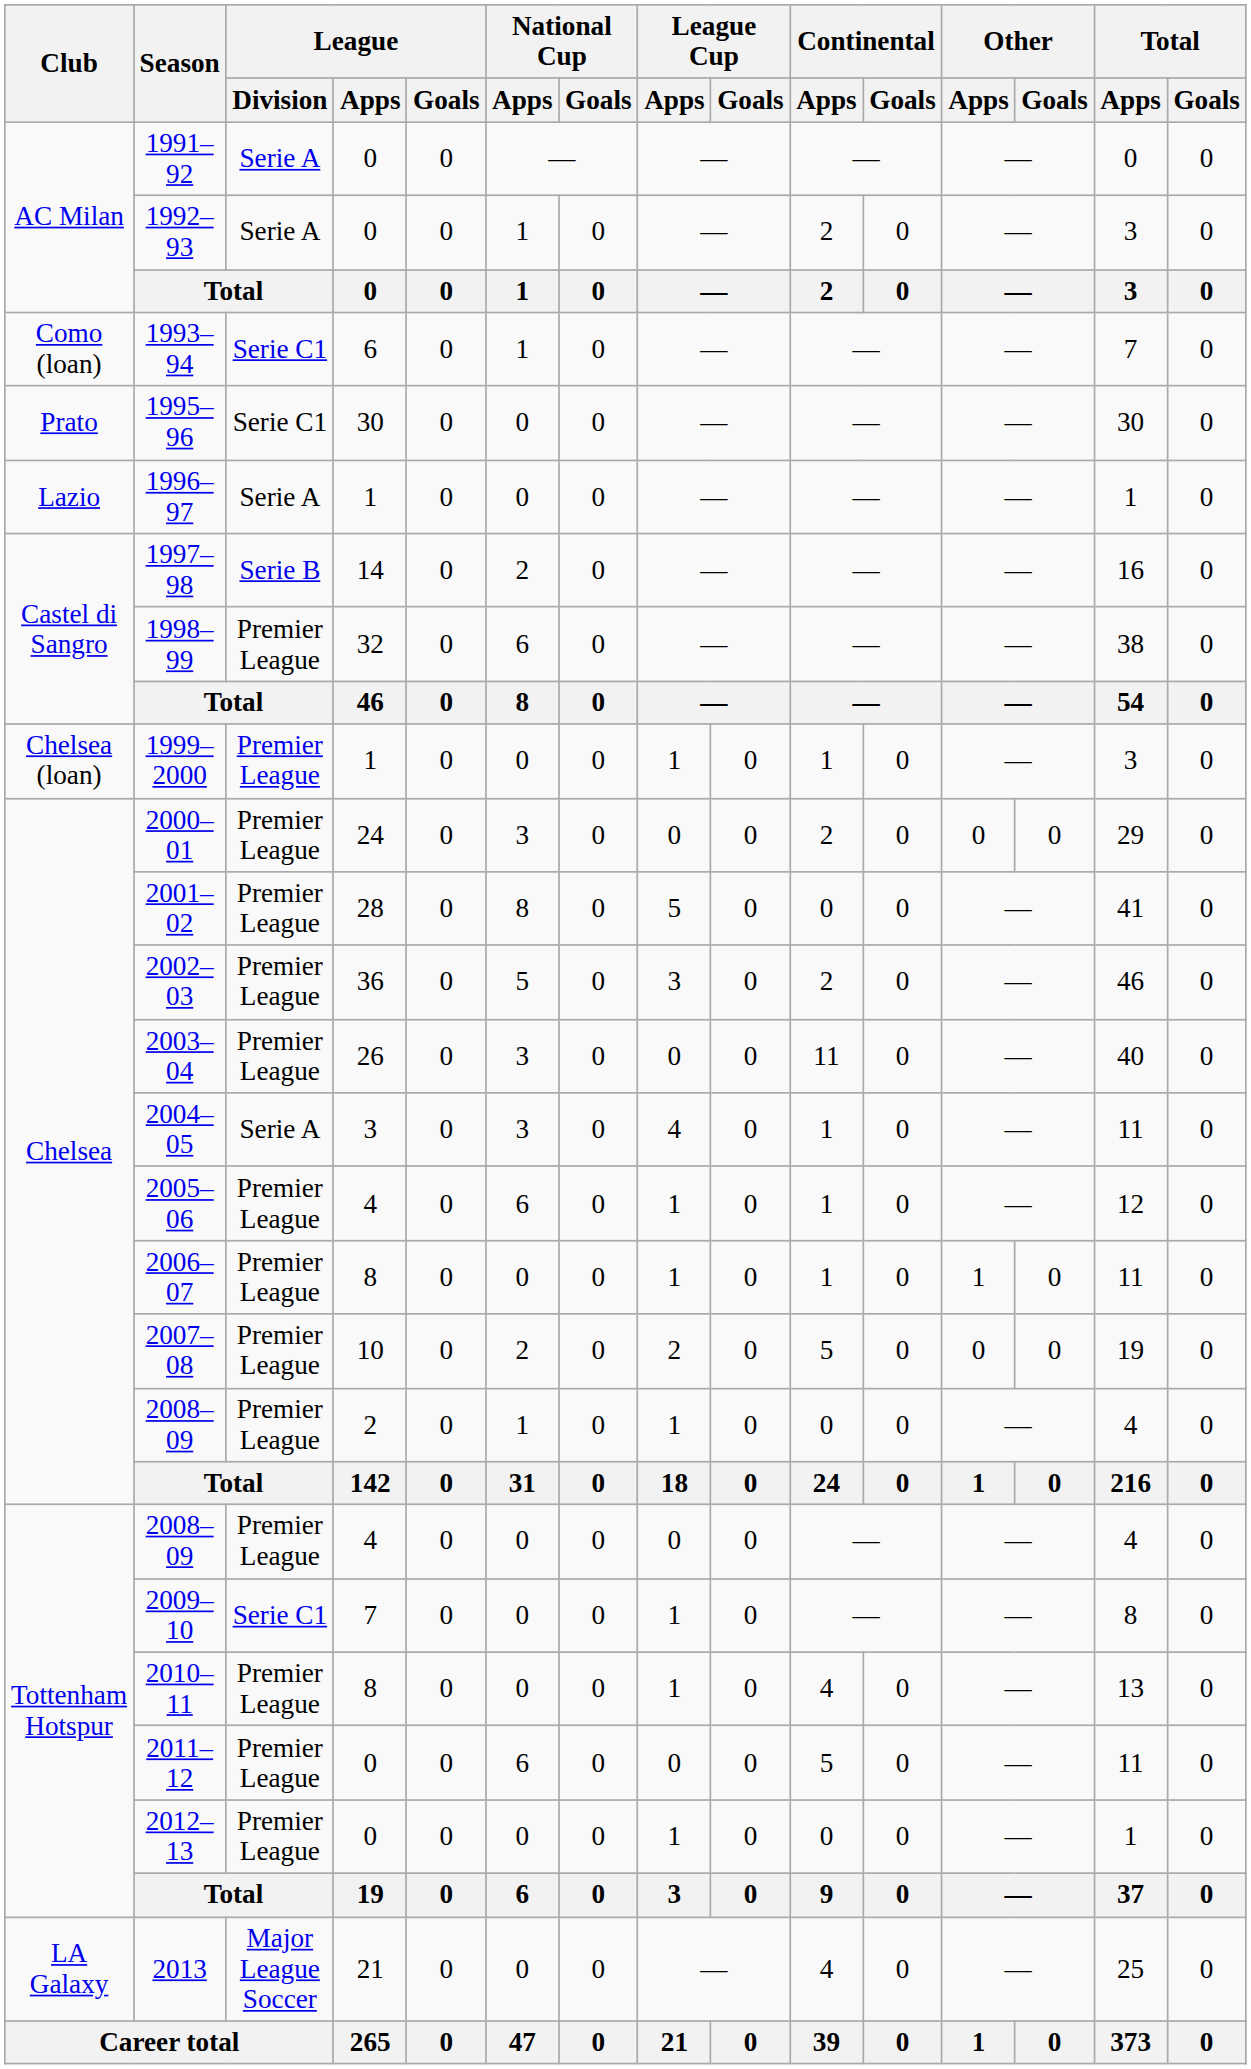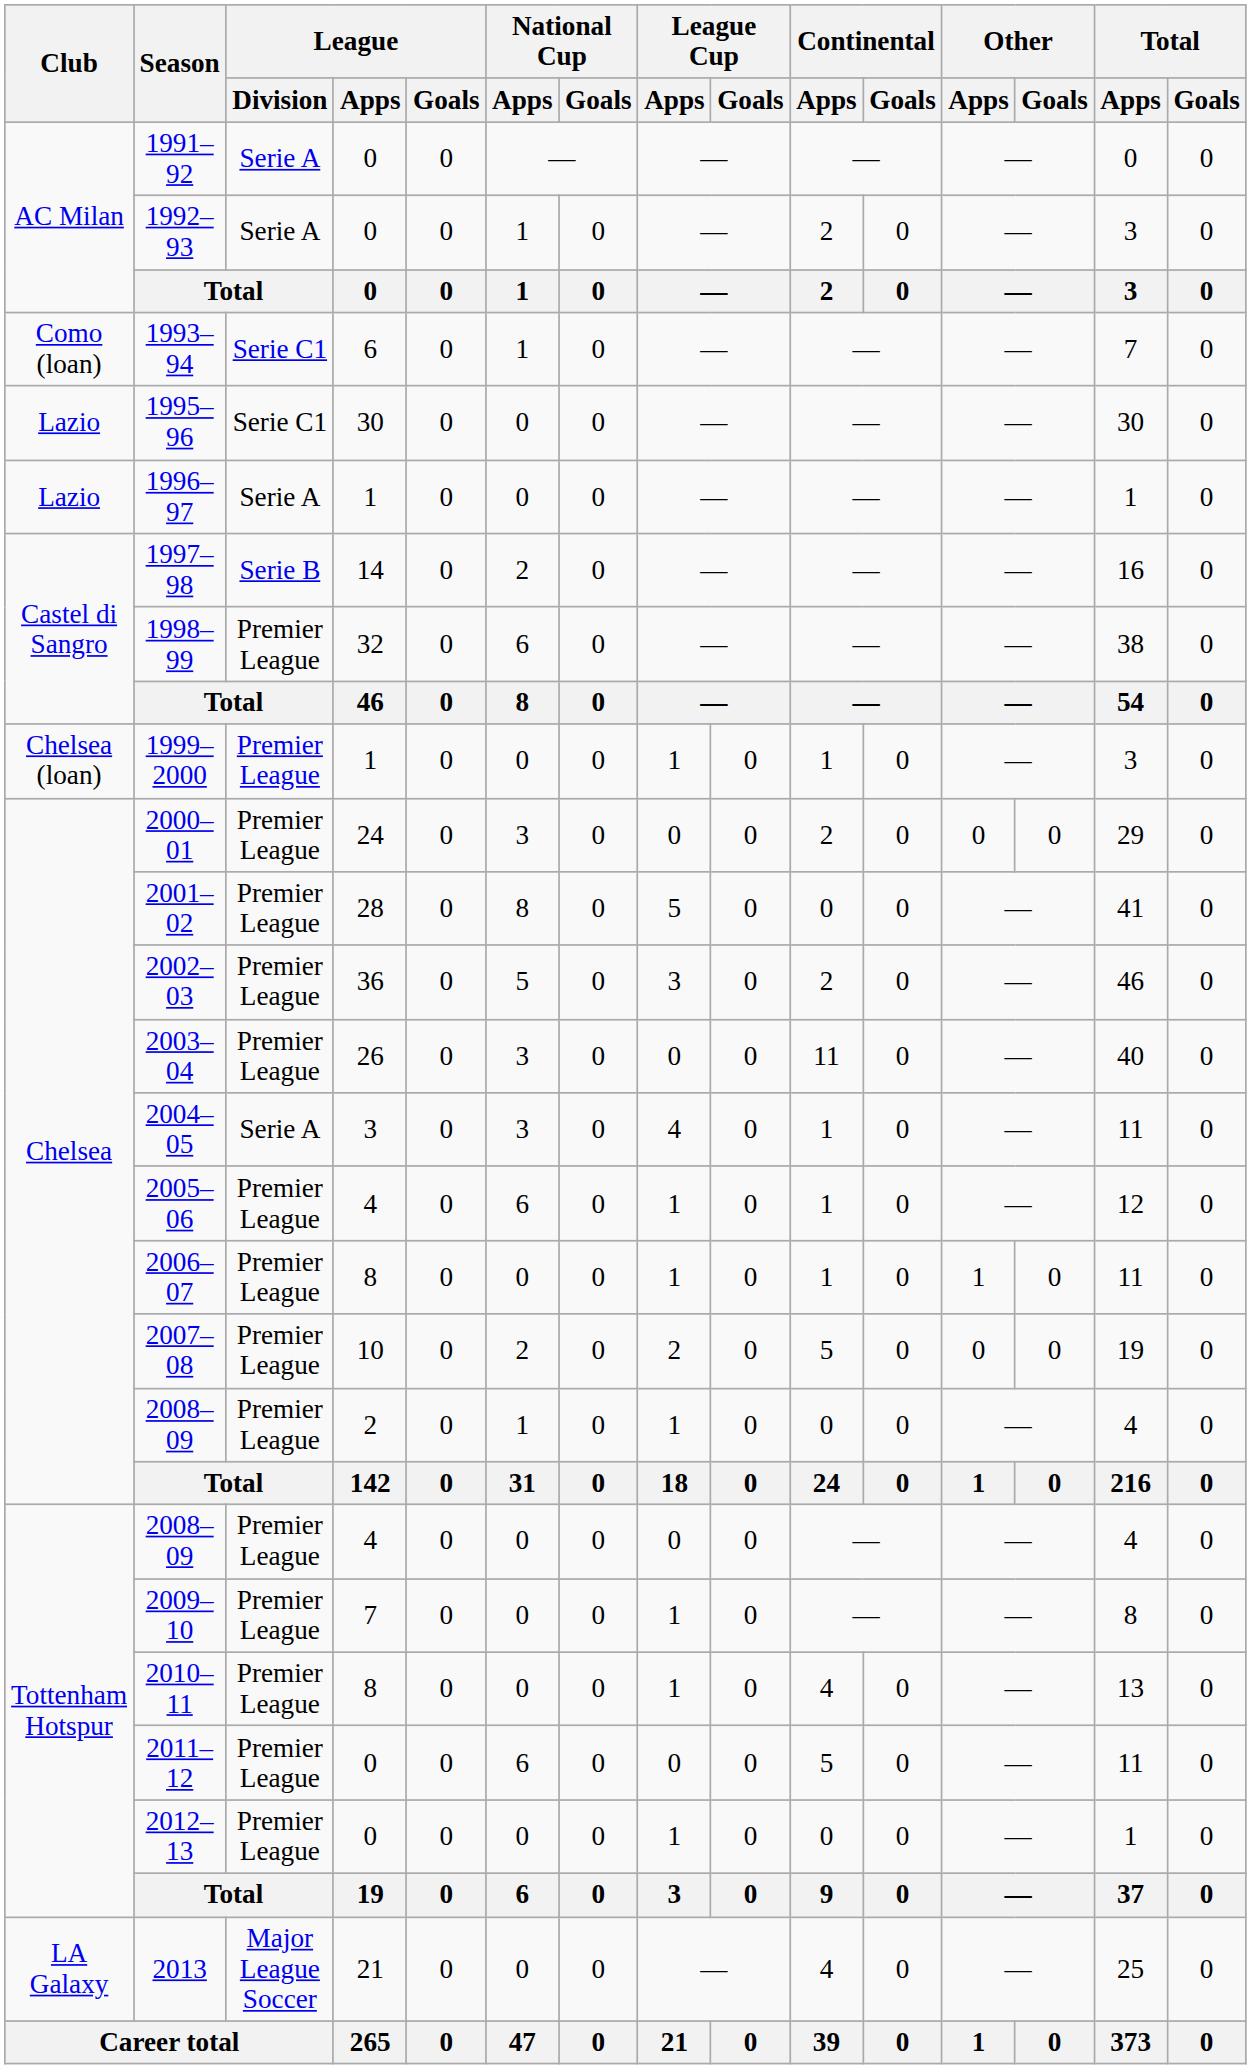 <table class="wikitable" style="text-align:center">
 <tr>
 <th rowspan="2">Club</th>
 <th rowspan="2">Season</th>
 <th colspan="3">League</th>
 <th colspan="2">National Cup</th>
 <th colspan="2">League Cup</th>
 <th colspan="2">Continental</th>
 <th colspan="2">Other</th>
 <th colspan="2">Total</th>
 </tr>
 <tr>
 <th>Division</th>
 <th>Apps</th>
 <th>Goals</th>
 <th>Apps</th>
 <th>Goals</th>
 <th>Apps</th>
 <th>Goals</th>
 <th>Apps</th>
 <th>Goals</th>
 <th>Apps</th>
 <th>Goals</th>
 <th>Apps</th>
 <th>Goals</th>
 </tr>
 <tr>
 <td rowspan="3"><a href='#'>AC Milan</a></td>
 <td><a href='#'>1991–92</a></td>
 <td><a href='#'>Serie A</a></td>
 <td>0</td>
 <td>0</td>
 <td colspan="2">—</td>
 <td colspan="2">—</td>
 <td colspan="2">—</td>
 <td colspan="2">—</td>
 <td>0</td>
 <td>0</td>
 </tr>
 <tr>
 <td><a href='#'>1992–93</a></td>
 <td>Serie A</td>
 <td>0</td>
 <td>0</td>
 <td>1</td>
 <td>0</td>
 <td colspan="2">—</td>
 <td>2</td>
 <td>0</td>
 <td colspan="2">—</td>
 <td>3</td>
 <td>0</td>
 </tr>
 <tr>
 <th colspan="2">Total</th>
 <th>0</th>
 <th>0</th>
 <th>1</th>
 <th>0</th>
 <th colspan="2">—</th>
 <th>2</th>
 <th>0</th>
 <th colspan="2">—</th>
 <th>3</th>
 <th>0</th>
 </tr>
 <tr>
 <td rowspan="1"><a href='#'>Como</a> (loan)</td>
 <td><a href='#'>1993–94</a></td>
 <td><a href='#'>Serie C1</a></td>
 <td>6</td>
 <td>0</td>
 <td>1</td>
 <td>0</td>
 <td colspan="2">—</td>
 <td colspan="2">—</td>
 <td colspan="2">—</td>
 <td>7</td>
 <td>0</td>
 </tr>
 <tr>
-<td rowspan="1"><a href='#'>Prato</a></td>
+<td rowspan="1"><a href='#'>Lazio</a></td>
 <td><a href='#'>1995–96</a></td>
 <td>Serie C1</td>
 <td>30</td>
 <td>0</td>
 <td>0</td>
 <td>0</td>
 <td colspan="2">—</td>
 <td colspan="2">—</td>
 <td colspan="2">—</td>
 <td>30</td>
 <td>0</td>
 </tr>
 <tr>
 <td rowspan="1"><a href='#'>Lazio</a></td>
 <td><a href='#'>1996–97</a></td>
 <td>Serie A</td>
 <td>1</td>
 <td>0</td>
 <td>0</td>
 <td>0</td>
 <td colspan="2">—</td>
 <td colspan="2">—</td>
 <td colspan="2">—</td>
 <td>1</td>
 <td>0</td>
 </tr>
 <tr>
 <td rowspan="3"><a href='#'>Castel di Sangro</a></td>
 <td><a href='#'>1997–98</a></td>
 <td><a href='#'>Serie B</a></td>
 <td>14</td>
 <td>0</td>
 <td>2</td>
 <td>0</td>
 <td colspan="2">—</td>
 <td colspan="2">—</td>
 <td colspan="2">—</td>
 <td>16</td>
 <td>0</td>
 </tr>
 <tr>
 <td><a href='#'>1998–99</a></td>
 <td>Premier League</td>
 <td>32</td>
 <td>0</td>
 <td>6</td>
 <td>0</td>
 <td colspan="2">—</td>
 <td colspan="2">—</td>
 <td colspan="2">—</td>
 <td>38</td>
 <td>0</td>
 </tr>
 <tr>
 <th colspan="2">Total</th>
 <th>46</th>
 <th>0</th>
 <th>8</th>
 <th>0</th>
 <th colspan="2">—</th>
 <th colspan="2">—</th>
 <th colspan="2">—</th>
 <th>54</th>
 <th>0</th>
 </tr>
 <tr>
 <td rowspan="1"><a href='#'>Chelsea</a> (loan)</td>
 <td><a href='#'>1999–2000</a></td>
 <td><a href='#'>Premier League</a></td>
 <td>1</td>
 <td>0</td>
 <td>0</td>
 <td>0</td>
 <td>1</td>
 <td>0</td>
 <td>1</td>
 <td>0</td>
 <td colspan="2">—</td>
 <td>3</td>
 <td>0</td>
 </tr>
 <tr>
 <td rowspan="10"><a href='#'>Chelsea</a></td>
 <td><a href='#'>2000–01</a></td>
 <td>Premier League</td>
 <td>24</td>
 <td>0</td>
 <td>3</td>
 <td>0</td>
 <td>0</td>
 <td>0</td>
 <td>2</td>
 <td>0</td>
 <td>0</td>
 <td>0</td>
 <td>29</td>
 <td>0</td>
 </tr>
 <tr>
 <td><a href='#'>2001–02</a></td>
 <td>Premier League</td>
 <td>28</td>
 <td>0</td>
 <td>8</td>
 <td>0</td>
 <td>5</td>
 <td>0</td>
 <td>0</td>
 <td>0</td>
 <td colspan="2">—</td>
 <td>41</td>
 <td>0</td>
 </tr>
 <tr>
 <td><a href='#'>2002–03</a></td>
 <td>Premier League</td>
 <td>36</td>
 <td>0</td>
 <td>5</td>
 <td>0</td>
 <td>3</td>
 <td>0</td>
 <td>2</td>
 <td>0</td>
 <td colspan="2">—</td>
 <td>46</td>
 <td>0</td>
 </tr>
 <tr>
 <td><a href='#'>2003–04</a></td>
 <td>Premier League</td>
 <td>26</td>
 <td>0</td>
 <td>3</td>
 <td>0</td>
 <td>0</td>
 <td>0</td>
 <td>11</td>
 <td>0</td>
 <td colspan="2">—</td>
 <td>40</td>
 <td>0</td>
 </tr>
 <tr>
 <td><a href='#'>2004–05</a></td>
 <td>Serie A</td>
 <td>3</td>
 <td>0</td>
 <td>3</td>
 <td>0</td>
 <td>4</td>
 <td>0</td>
 <td>1</td>
 <td>0</td>
 <td colspan="2">—</td>
 <td>11</td>
 <td>0</td>
 </tr>
 <tr>
 <td><a href='#'>2005–06</a></td>
 <td>Premier League</td>
 <td>4</td>
 <td>0</td>
 <td>6</td>
 <td>0</td>
 <td>1</td>
 <td>0</td>
 <td>1</td>
 <td>0</td>
 <td colspan="2">—</td>
 <td>12</td>
 <td>0</td>
 </tr>
 <tr>
 <td><a href='#'>2006–07</a></td>
 <td>Premier League</td>
 <td>8</td>
 <td>0</td>
 <td>0</td>
 <td>0</td>
 <td>1</td>
 <td>0</td>
 <td>1</td>
 <td>0</td>
 <td>1</td>
 <td>0</td>
 <td>11</td>
 <td>0</td>
 </tr>
 <tr>
 <td><a href='#'>2007–08</a></td>
 <td>Premier League</td>
 <td>10</td>
 <td>0</td>
 <td>2</td>
 <td>0</td>
 <td>2</td>
 <td>0</td>
 <td>5</td>
 <td>0</td>
 <td>0</td>
 <td>0</td>
 <td>19</td>
 <td>0</td>
 </tr>
 <tr>
 <td><a href='#'>2008–09</a></td>
 <td>Premier League</td>
 <td>2</td>
 <td>0</td>
 <td>1</td>
 <td>0</td>
 <td>1</td>
 <td>0</td>
 <td>0</td>
 <td>0</td>
 <td colspan="2">—</td>
 <td>4</td>
 <td>0</td>
 </tr>
 <tr>
 <th colspan="2">Total</th>
 <th>142</th>
 <th>0</th>
 <th>31</th>
 <th>0</th>
 <th>18</th>
 <th>0</th>
 <th>24</th>
 <th>0</th>
 <th>1</th>
 <th>0</th>
 <th>216</th>
 <th>0</th>
 </tr>
 <tr>
 <td rowspan="6"><a href='#'>Tottenham Hotspur</a></td>
 <td><a href='#'>2008–09</a></td>
 <td>Premier League</td>
 <td>4</td>
 <td>0</td>
 <td>0</td>
 <td>0</td>
 <td>0</td>
 <td>0</td>
 <td colspan="2">—</td>
 <td colspan="2">—</td>
 <td>4</td>
 <td>0</td>
 </tr>
 <tr>
 <td><a href='#'>2009–10</a></td>
-<td><a href='#'>Serie C1</a></td>
+<td>Premier League</td>
 <td>7</td>
 <td>0</td>
 <td>0</td>
 <td>0</td>
 <td>1</td>
 <td>0</td>
 <td colspan="2">—</td>
 <td colspan="2">—</td>
 <td>8</td>
 <td>0</td>
 </tr>
 <tr>
 <td><a href='#'>2010–11</a></td>
 <td>Premier League</td>
 <td>8</td>
 <td>0</td>
 <td>0</td>
 <td>0</td>
 <td>1</td>
 <td>0</td>
 <td>4</td>
 <td>0</td>
 <td colspan="2">—</td>
 <td>13</td>
 <td>0</td>
 </tr>
 <tr>
 <td><a href='#'>2011–12</a></td>
 <td>Premier League</td>
 <td>0</td>
 <td>0</td>
 <td>6</td>
 <td>0</td>
 <td>0</td>
 <td>0</td>
 <td>5</td>
 <td>0</td>
 <td colspan="2">—</td>
 <td>11</td>
 <td>0</td>
 </tr>
 <tr>
 <td><a href='#'>2012–13</a></td>
 <td>Premier League</td>
 <td>0</td>
 <td>0</td>
 <td>0</td>
 <td>0</td>
 <td>1</td>
 <td>0</td>
 <td>0</td>
 <td>0</td>
 <td colspan="2">—</td>
 <td>1</td>
 <td>0</td>
 </tr>
 <tr>
 <th colspan="2">Total</th>
 <th>19</th>
 <th>0</th>
 <th>6</th>
 <th>0</th>
 <th>3</th>
 <th>0</th>
 <th>9</th>
 <th>0</th>
 <th colspan="2">—</th>
 <th>37</th>
 <th>0</th>
 </tr>
 <tr>
 <td rowspan="1"><a href='#'>LA Galaxy</a></td>
 <td><a href='#'>2013</a></td>
 <td><a href='#'>Major League Soccer</a></td>
 <td>21</td>
 <td>0</td>
 <td>0</td>
 <td>0</td>
 <td colspan="2">—</td>
 <td>4</td>
 <td>0</td>
 <td colspan="2">—</td>
 <td>25</td>
 <td>0</td>
 </tr>
 <tr>
 <th colspan=3>Career total</th>
 <th>265</th>
 <th>0</th>
 <th>47</th>
 <th>0</th>
 <th>21</th>
 <th>0</th>
 <th>39</th>
 <th>0</th>
 <th>1</th>
 <th>0</th>
 <th>373</th>
 <th>0</th>
 </tr>
 </table>
